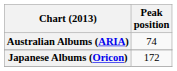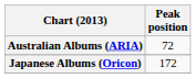 <table class="wikitable sortable plainrowheaders">
 <tr>
 <th>Chart (2013)</th>
 <th>Peak<br>position</th>
 </tr>
 <tr>
 <th scope="row">Australian Albums (<a href='#'>ARIA</a>)</th>
-<td style="text-align:center;">74</td>
+<td style="text-align:center;">72</td>
 </tr>
 <tr>
 </tr>
 <tr>
 <th scope="row">Japanese Albums (<a href='#'>Oricon</a>)</th>
 <td style="text-align:center;">172</td>
 </tr>
 <tr>
 </tr>
 </table>
